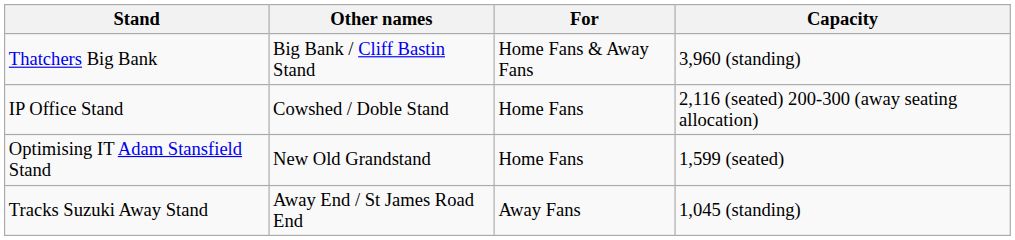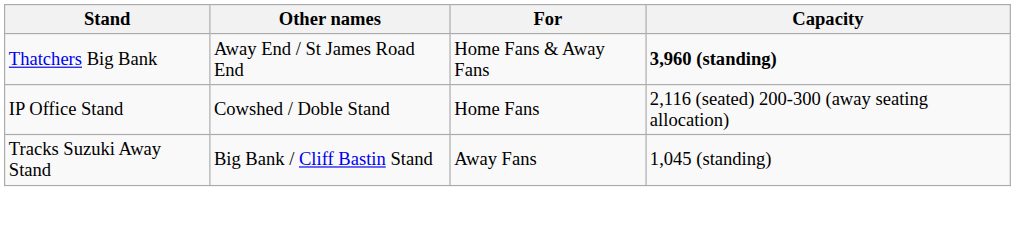 <table class="wikitable" style="text-align: left;">
 <tr>
 <th>Stand</th>
 <th>Other names</th>
 <th>For</th>
 <th>Capacity</th>
 </tr>
 <tr>
 <td><a href='#'>Thatchers</a> Big Bank</td>
-<td>Big Bank / <a href='#'>Cliff Bastin</a> Stand</td>
+<td>Away End / St James Road End</td>
 <td>Home Fans & Away Fans</td>
-<td>3,960 (standing)</td>
+<td><strong>3,960 (standing)</strong></td>
 </tr>
 <tr>
 <td>IP Office Stand</td>
 <td>Cowshed / Doble Stand</td>
 <td>Home Fans</td>
 <td>2,116 (seated) 200-300 (away seating allocation)</td>
 </tr>
 <tr>
-<td>Optimising IT <a href='#'>Adam Stansfield</a> Stand</td>
-<td>New Old Grandstand</td>
-<td>Home Fans</td>
-<td>1,599 (seated)</td>
-</tr>
-<tr>
 <td>Tracks Suzuki Away Stand</td>
-<td>Away End / St James Road End</td>
+<td>Big Bank / <a href='#'>Cliff Bastin</a> Stand</td>
 <td>Away Fans</td>
 <td>1,045 (standing)</td>
 </tr>
 </table>
